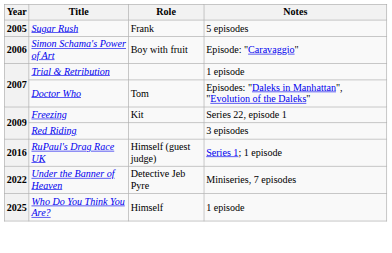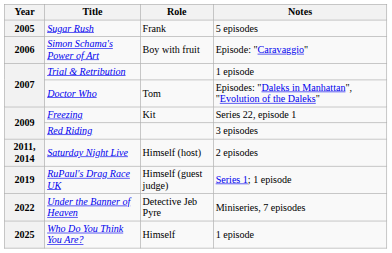 <table class="wikitable plainrowheaders sortable">
 <tr>
 <th scope="col">Year</th>
 <th scope="col">Title</th>
 <th scope="col">Role</th>
 <th class="unsortable">Notes</th>
 </tr>
 <tr>
 <th scope="row">2005</th>
 <td><a href='#'><em>Sugar Rush</em></a></td>
 <td>Frank</td>
 <td>5 episodes</td>
 </tr>
 <tr>
 <th scope="row">2006</th>
 <td><em><a href='#'>Simon Schama's Power of Art</a></em></td>
 <td>Boy with fruit</td>
 <td>Episode: "<a href='#'>Caravaggio</a>"</td>
 </tr>
 <tr>
 <th rowspan="2" scope="row">2007</th>
 <td><em><a href='#'>Trial & Retribution</a></em></td>
 <td></td>
 <td>1 episode</td>
 </tr>
 <tr>
 <td><em><a href='#'>Doctor Who</a></em></td>
 <td>Tom</td>
 <td>Episodes: "<a href='#'>Daleks in Manhattan</a>", "<a href='#'>Evolution of the Daleks</a>"</td>
 </tr>
 <tr>
 <th rowspan="2" scope="row">2009</th>
 <td><em><a href='#'>Freezing</a></em></td>
 <td>Kit</td>
 <td>Series 22, episode 1</td>
 </tr>
 <tr>
 <td><em><a href='#'>Red Riding</a></em></td>
 <td></td>
 <td>3 episodes</td>
 </tr>
 <tr>
-<th scope="row">2016</th>
+<th scope="row">2011, 2014</th>
+<td><em><a href='#'>Saturday Night Live</a></em></td>
+<td>Himself (host)</td>
+<td>2 episodes</td>
+</tr>
+<tr>
+<th scope="row">2019</th>
 <td><em><a href='#'>RuPaul's Drag Race UK</a></em></td>
 <td>Himself (guest judge)</td>
 <td><a href='#'>Series 1</a>; 1 episode</td>
 </tr>
 <tr>
 <th scope="row">2022</th>
 <td><em><a href='#'>Under the Banner of Heaven</a></em></td>
 <td>Detective Jeb Pyre</td>
 <td>Miniseries, 7 episodes</td>
 </tr>
 <tr>
 <th scope="row">2025</th>
 <td><em><a href='#'>Who Do You Think You Are?</a></em></td>
 <td>Himself</td>
 <td>1 episode</td>
 </tr>
 </table>
